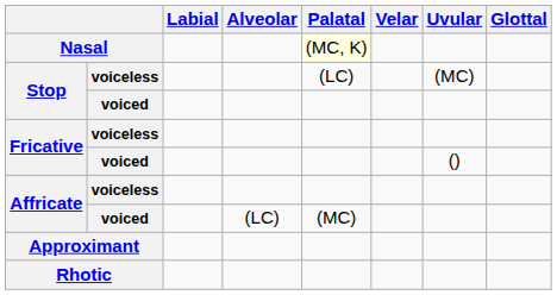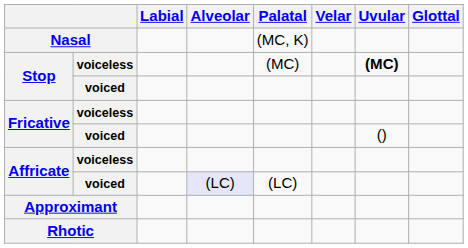 <table class="wikitable" style="text-align:center">
 <tr>
 <th colspan="2"></th>
 <th><a href='#'>Labial</a></th>
 <th><a href='#'>Alveolar</a></th>
 <th><a href='#'>Palatal</a></th>
 <th><a href='#'>Velar</a></th>
 <th><a href='#'>Uvular</a></th>
 <th><a href='#'>Glottal</a></th>
 </tr>
 <tr>
 <th colspan="2"><a href='#'>Nasal</a></th>
 <td></td>
 <td></td>
-<td style="background: lightyellow;"> (MC, K)</td>
+<td> (MC, K)</td>
 <td></td>
 <td></td>
 <td></td>
 </tr>
 <tr align="center">
 <th rowspan="2"><a href='#'>Stop</a></th>
 <th><small>voiceless</small></th>
 <td></td>
 <td></td>
-<td> (LC)</td>
+<td> (MC)</td>
 <td></td>
-<td> (MC)</td>
+<td><strong> (MC)</strong></td>
 <td></td>
 </tr>
 <tr>
 <th><small>voiced</small></th>
 <td></td>
 <td></td>
 <td></td>
 <td></td>
 <td></td>
 <td></td>
 </tr>
 <tr align="center">
 <th rowspan="2"><a href='#'>Fricative</a></th>
 <th><small>voiceless</small></th>
 <td></td>
 <td></td>
 <td></td>
 <td></td>
 <td></td>
 <td></td>
 </tr>
 <tr>
 <th><small>voiced</small></th>
 <td></td>
 <td></td>
 <td></td>
 <td></td>
 <td>()</td>
 <td></td>
 </tr>
 <tr align="center">
 <th rowspan="2"><a href='#'>Affricate</a></th>
 <th><small>voiceless</small></th>
 <td></td>
 <td></td>
 <td></td>
 <td></td>
 <td></td>
 <td></td>
 </tr>
 <tr>
 <th><small>voiced</small></th>
 <td></td>
+<td style="background: lavender;"> (LC)</td>
 <td> (LC)</td>
-<td> (MC)</td>
 <td></td>
 <td></td>
 <td></td>
 </tr>
 <tr align="center">
 <th colspan="2"><a href='#'>Approximant</a></th>
 <td></td>
 <td></td>
 <td></td>
 <td></td>
 <td></td>
 <td></td>
 </tr>
 <tr align="center">
 <th colspan="2"><a href='#'>Rhotic</a></th>
 <td></td>
 <td></td>
 <td></td>
 <td></td>
 <td></td>
 <td></td>
 </tr>
 </table>
